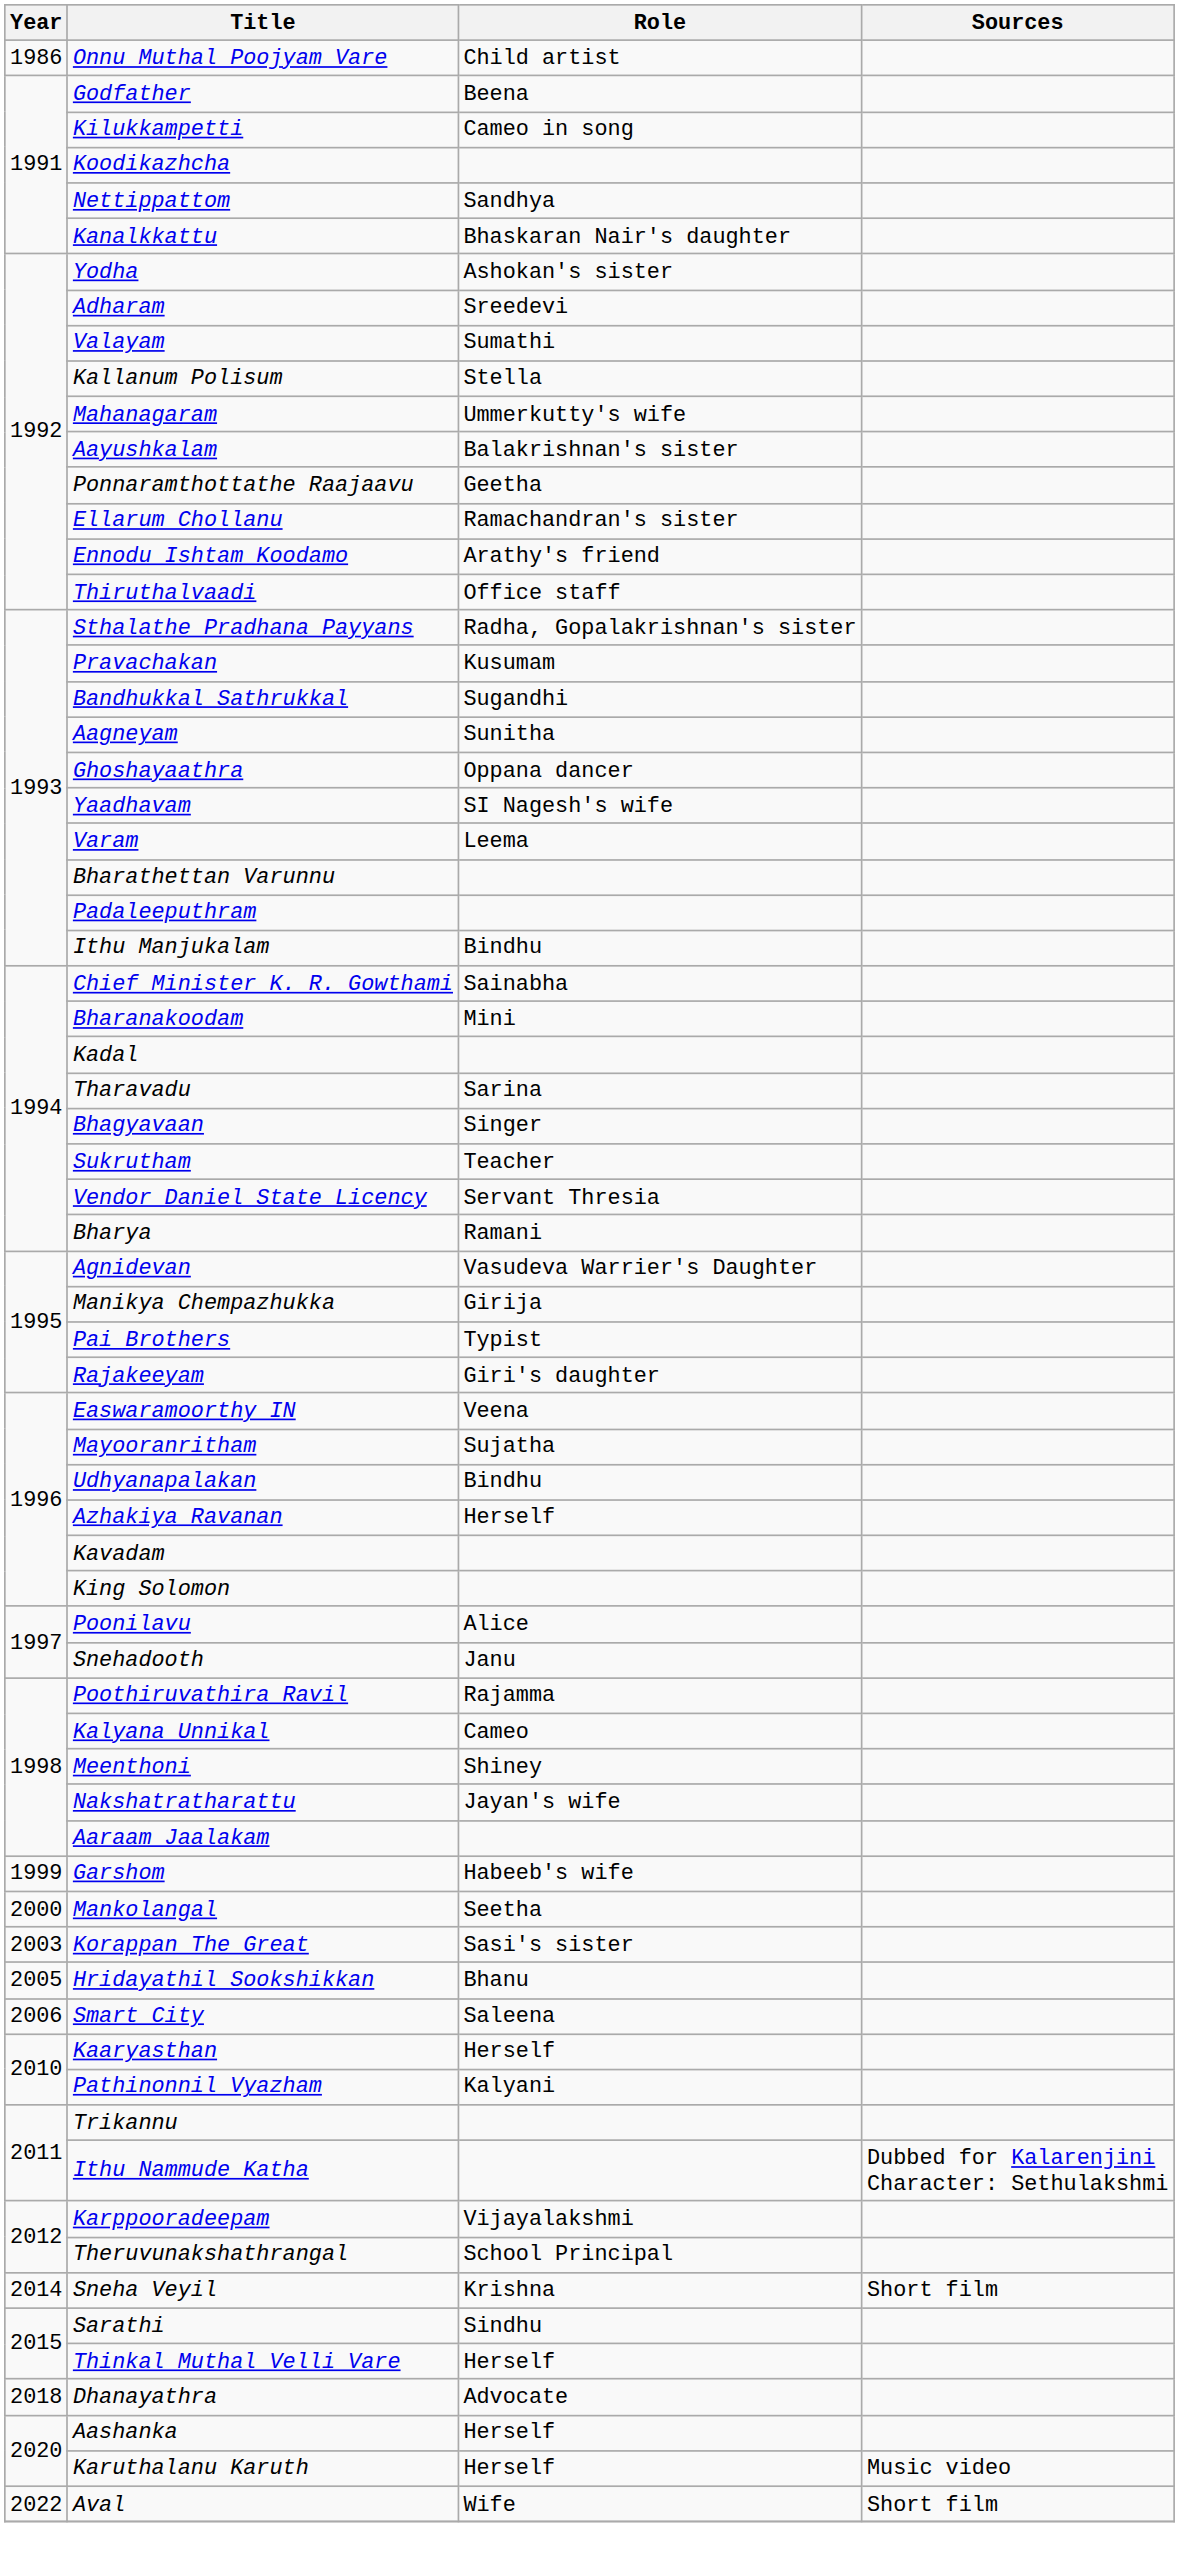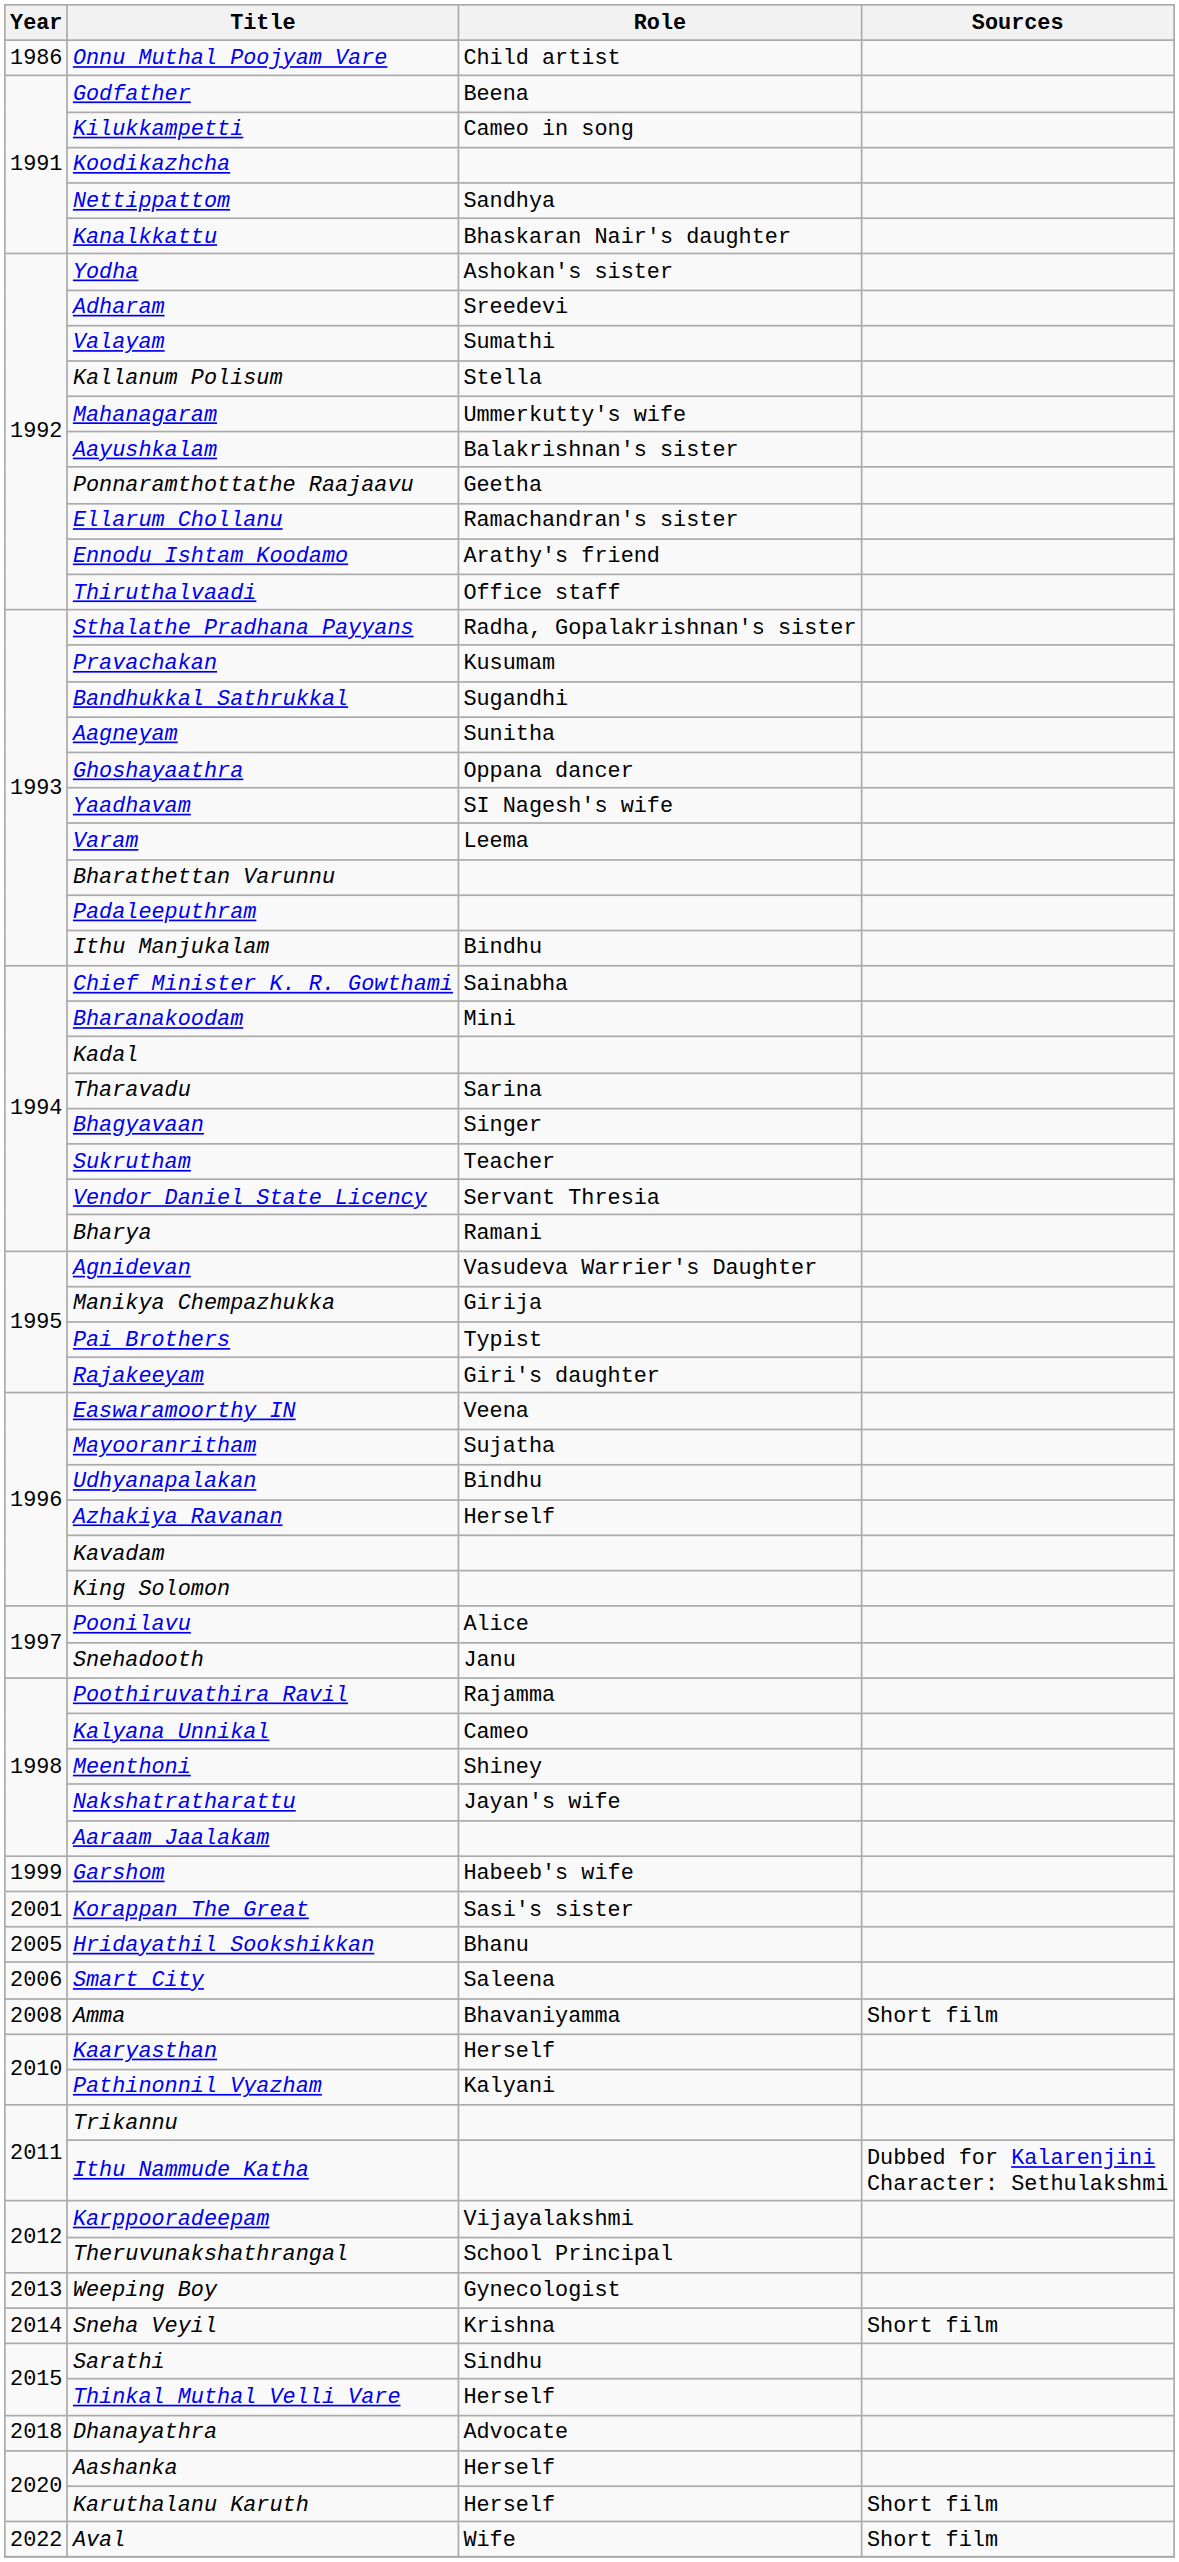 <table class="wikitable sortable">
 <tr>
 <th>Year</th>
 <th>Title</th>
 <th>Role</th>
 <th>Sources</th>
 </tr>
 <tr>
 <td>1986</td>
 <td><em><a href='#'>Onnu Muthal Poojyam Vare</a></em></td>
 <td>Child artist</td>
 <td></td>
 </tr>
 <tr>
 <td rowspan="5">1991</td>
 <td><em><a href='#'>Godfather</a></em></td>
 <td>Beena</td>
 <td></td>
 </tr>
 <tr>
 <td><em><a href='#'>Kilukkampetti</a></em></td>
 <td>Cameo in song</td>
 <td></td>
 </tr>
 <tr>
 <td><em><a href='#'>Koodikazhcha</a></em></td>
 <td></td>
 <td></td>
 </tr>
 <tr>
 <td><em><a href='#'>Nettippattom</a></em></td>
 <td>Sandhya</td>
 <td></td>
 </tr>
 <tr>
 <td><em><a href='#'>Kanalkkattu</a></em></td>
 <td>Bhaskaran Nair's daughter</td>
 <td></td>
 </tr>
 <tr>
 <td rowspan="10">1992</td>
 <td><em><a href='#'>Yodha</a></em></td>
 <td>Ashokan's sister</td>
 <td></td>
 </tr>
 <tr>
 <td><em><a href='#'>Adharam</a></em></td>
 <td>Sreedevi</td>
 <td></td>
 </tr>
 <tr>
 <td><em><a href='#'>Valayam</a></em></td>
 <td>Sumathi</td>
 <td></td>
 </tr>
 <tr>
 <td><em>Kallanum Polisum</em></td>
 <td>Stella</td>
 <td></td>
 </tr>
 <tr>
 <td><em><a href='#'>Mahanagaram</a></em></td>
 <td>Ummerkutty's wife</td>
 <td></td>
 </tr>
 <tr>
 <td><em><a href='#'>Aayushkalam</a></em></td>
 <td>Balakrishnan's sister</td>
 <td></td>
 </tr>
 <tr>
 <td><em>Ponnaramthottathe Raajaavu</em></td>
 <td>Geetha</td>
 <td></td>
 </tr>
 <tr>
 <td><em><a href='#'>Ellarum Chollanu</a></em></td>
 <td>Ramachandran's sister</td>
 <td></td>
 </tr>
 <tr>
 <td><em><a href='#'>Ennodu Ishtam Koodamo</a></em></td>
 <td>Arathy's friend</td>
 <td></td>
 </tr>
 <tr>
 <td><em><a href='#'>Thiruthalvaadi</a></em></td>
 <td>Office staff</td>
 <td></td>
 </tr>
 <tr>
 <td rowspan="10">1993</td>
 <td><em><a href='#'>Sthalathe Pradhana Payyans</a></em></td>
 <td>Radha, Gopalakrishnan's sister</td>
 <td></td>
 </tr>
 <tr>
 <td><em><a href='#'>Pravachakan</a></em></td>
 <td>Kusumam</td>
 <td></td>
 </tr>
 <tr>
 <td><em><a href='#'>Bandhukkal Sathrukkal</a></em></td>
 <td>Sugandhi</td>
 <td></td>
 </tr>
 <tr>
 <td><em><a href='#'>Aagneyam</a></em></td>
 <td>Sunitha</td>
 <td></td>
 </tr>
 <tr>
 <td><em><a href='#'>Ghoshayaathra</a></em></td>
 <td>Oppana dancer</td>
 <td></td>
 </tr>
 <tr>
 <td><em><a href='#'>Yaadhavam</a></em></td>
 <td>SI Nagesh's wife</td>
 <td></td>
 </tr>
 <tr>
 <td><em><a href='#'>Varam</a></em></td>
 <td>Leema</td>
 <td></td>
 </tr>
 <tr>
 <td><em>Bharathettan Varunnu</em></td>
 <td></td>
 <td></td>
 </tr>
 <tr>
 <td><em><a href='#'>Padaleeputhram</a></em></td>
 <td></td>
 <td></td>
 </tr>
 <tr>
 <td><em>Ithu Manjukalam</em></td>
 <td>Bindhu</td>
 <td></td>
 </tr>
 <tr>
 <td rowspan="8">1994</td>
 <td><em><a href='#'>Chief Minister K. R. Gowthami</a></em></td>
 <td>Sainabha</td>
 <td></td>
 </tr>
 <tr>
 <td><em><a href='#'>Bharanakoodam</a></em></td>
 <td>Mini</td>
 <td></td>
 </tr>
 <tr>
 <td><em>Kadal</em></td>
 <td></td>
 <td></td>
 </tr>
 <tr>
 <td><em>Tharavadu</em></td>
 <td>Sarina</td>
 <td></td>
 </tr>
 <tr>
 <td><em><a href='#'>Bhagyavaan</a></em></td>
 <td>Singer</td>
 <td></td>
 </tr>
 <tr>
 <td><em><a href='#'>Sukrutham</a></em></td>
 <td>Teacher</td>
 <td></td>
 </tr>
 <tr>
 <td><em><a href='#'>Vendor Daniel State Licency</a></em></td>
 <td>Servant Thresia</td>
 <td></td>
 </tr>
 <tr>
 <td><em>Bharya</em></td>
 <td>Ramani</td>
 <td></td>
 </tr>
 <tr>
 <td rowspan="4">1995</td>
 <td><em><a href='#'>Agnidevan</a></em></td>
 <td>Vasudeva Warrier's Daughter</td>
 <td></td>
 </tr>
 <tr>
 <td><em>Manikya Chempazhukka</em></td>
 <td>Girija</td>
 <td></td>
 </tr>
 <tr>
 <td><em><a href='#'>Pai Brothers</a></em></td>
 <td>Typist</td>
 <td></td>
 </tr>
 <tr>
 <td><em><a href='#'>Rajakeeyam</a></em></td>
 <td>Giri's daughter</td>
 <td></td>
 </tr>
 <tr>
 <td rowspan="6">1996</td>
 <td><em><a href='#'>Easwaramoorthy IN</a></em></td>
 <td>Veena</td>
 <td></td>
 </tr>
 <tr>
 <td><em><a href='#'>Mayooranritham</a></em></td>
 <td>Sujatha</td>
 <td></td>
 </tr>
 <tr>
 <td><em><a href='#'>Udhyanapalakan</a></em></td>
 <td>Bindhu</td>
 <td></td>
 </tr>
 <tr>
 <td><em><a href='#'>Azhakiya Ravanan</a></em></td>
 <td>Herself</td>
 <td></td>
 </tr>
 <tr>
 <td><em>Kavadam</em></td>
 <td></td>
 <td></td>
 </tr>
 <tr>
 <td><em>King Solomon</em></td>
 <td></td>
 <td></td>
 </tr>
 <tr>
 <td rowspan="2">1997</td>
 <td><em><a href='#'>Poonilavu</a></em></td>
 <td>Alice</td>
 <td></td>
 </tr>
 <tr>
 <td><em>Snehadooth</em></td>
 <td>Janu</td>
 <td></td>
 </tr>
 <tr>
 <td rowspan="5">1998</td>
 <td><em><a href='#'>Poothiruvathira Ravil</a></em></td>
 <td>Rajamma</td>
 <td></td>
 </tr>
 <tr>
 <td><em><a href='#'>Kalyana Unnikal</a></em></td>
 <td>Cameo</td>
 <td></td>
 </tr>
 <tr>
 <td><em><a href='#'>Meenthoni</a></em></td>
 <td>Shiney</td>
 <td></td>
 </tr>
 <tr>
 <td><em><a href='#'>Nakshatratharattu</a></em></td>
 <td>Jayan's wife</td>
 <td></td>
 </tr>
 <tr>
 <td><em><a href='#'>Aaraam Jaalakam</a></em></td>
 <td></td>
 <td></td>
 </tr>
 <tr>
 <td>1999</td>
 <td><em><a href='#'>Garshom</a></em></td>
 <td>Habeeb's wife</td>
 <td></td>
 </tr>
 <tr>
-<td>2000</td>
-<td><em><a href='#'>Mankolangal</a></em></td>
-<td>Seetha</td>
-<td></td>
-</tr>
-<tr>
-<td>2003</td>
+<td>2001</td>
 <td><em><a href='#'>Korappan The Great</a></em></td>
 <td>Sasi's sister</td>
 <td></td>
 </tr>
 <tr>
 <td>2005</td>
 <td><em><a href='#'>Hridayathil Sookshikkan</a></em></td>
 <td>Bhanu</td>
 <td></td>
 </tr>
 <tr>
 <td>2006</td>
 <td><em><a href='#'>Smart City</a></em></td>
 <td>Saleena</td>
 <td></td>
+</tr>
+<tr>
+<td>2008</td>
+<td><em>Amma</em></td>
+<td>Bhavaniyamma</td>
+<td>Short film</td>
 </tr>
 <tr>
 <td rowspan="2">2010</td>
 <td><em><a href='#'>Kaaryasthan</a></em></td>
 <td>Herself</td>
 <td></td>
 </tr>
 <tr>
 <td><em><a href='#'>Pathinonnil Vyazham</a></em></td>
 <td>Kalyani</td>
 <td></td>
 </tr>
 <tr>
 <td rowspan="2">2011</td>
 <td><em>Trikannu</em></td>
 <td></td>
 <td></td>
 </tr>
 <tr>
 <td><em><a href='#'>Ithu Nammude Katha</a></em></td>
 <td></td>
 <td>Dubbed for <a href='#'>Kalarenjini</a><br>Character: Sethulakshmi</td>
 </tr>
 <tr>
 <td rowspan="2">2012</td>
 <td><em><a href='#'>Karppooradeepam</a></em></td>
 <td>Vijayalakshmi</td>
 <td></td>
 </tr>
 <tr>
 <td><em>Theruvunakshathrangal</em></td>
 <td>School Principal</td>
 <td></td>
 </tr>
 <tr>
+<td>2013</td>
+<td><em>Weeping Boy</em></td>
+<td>Gynecologist</td>
+<td></td>
+</tr>
+<tr>
 <td>2014</td>
 <td><em>Sneha Veyil</em></td>
 <td>Krishna</td>
 <td>Short film</td>
 </tr>
 <tr>
 <td rowspan="2">2015</td>
 <td><em>Sarathi</em></td>
 <td>Sindhu</td>
 <td></td>
 </tr>
 <tr>
 <td><em><a href='#'>Thinkal Muthal Velli Vare</a></em></td>
 <td>Herself</td>
 <td></td>
 </tr>
 <tr>
 <td>2018</td>
 <td><em>Dhanayathra</em></td>
 <td>Advocate</td>
 <td></td>
 </tr>
 <tr>
 <td rowspan="2">2020</td>
 <td><em>Aashanka</em></td>
 <td>Herself</td>
 <td></td>
 </tr>
 <tr>
 <td><em>Karuthalanu Karuth</em></td>
 <td>Herself</td>
-<td>Music video</td>
+<td>Short film</td>
 </tr>
 <tr>
 <td>2022</td>
 <td><em>Aval</em></td>
 <td>Wife</td>
 <td>Short film</td>
 </tr>
 <tr>
 </tr>
 </table>
